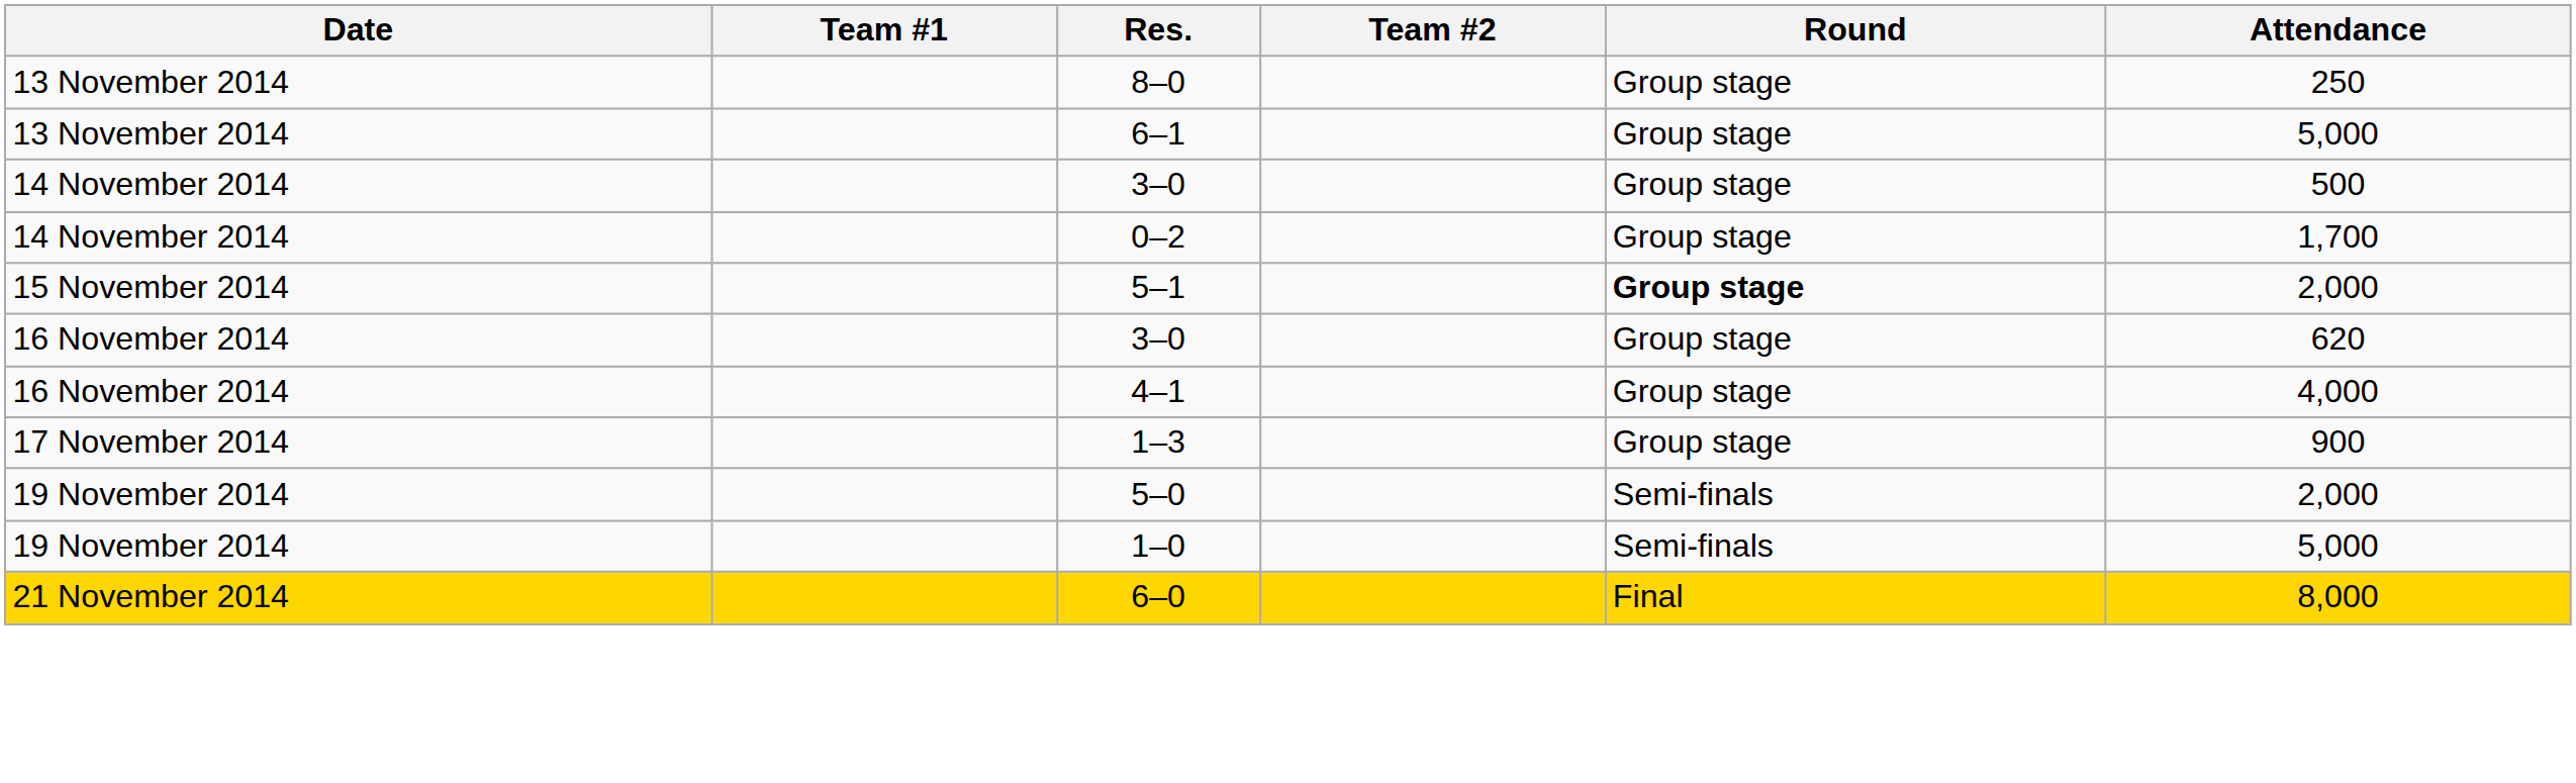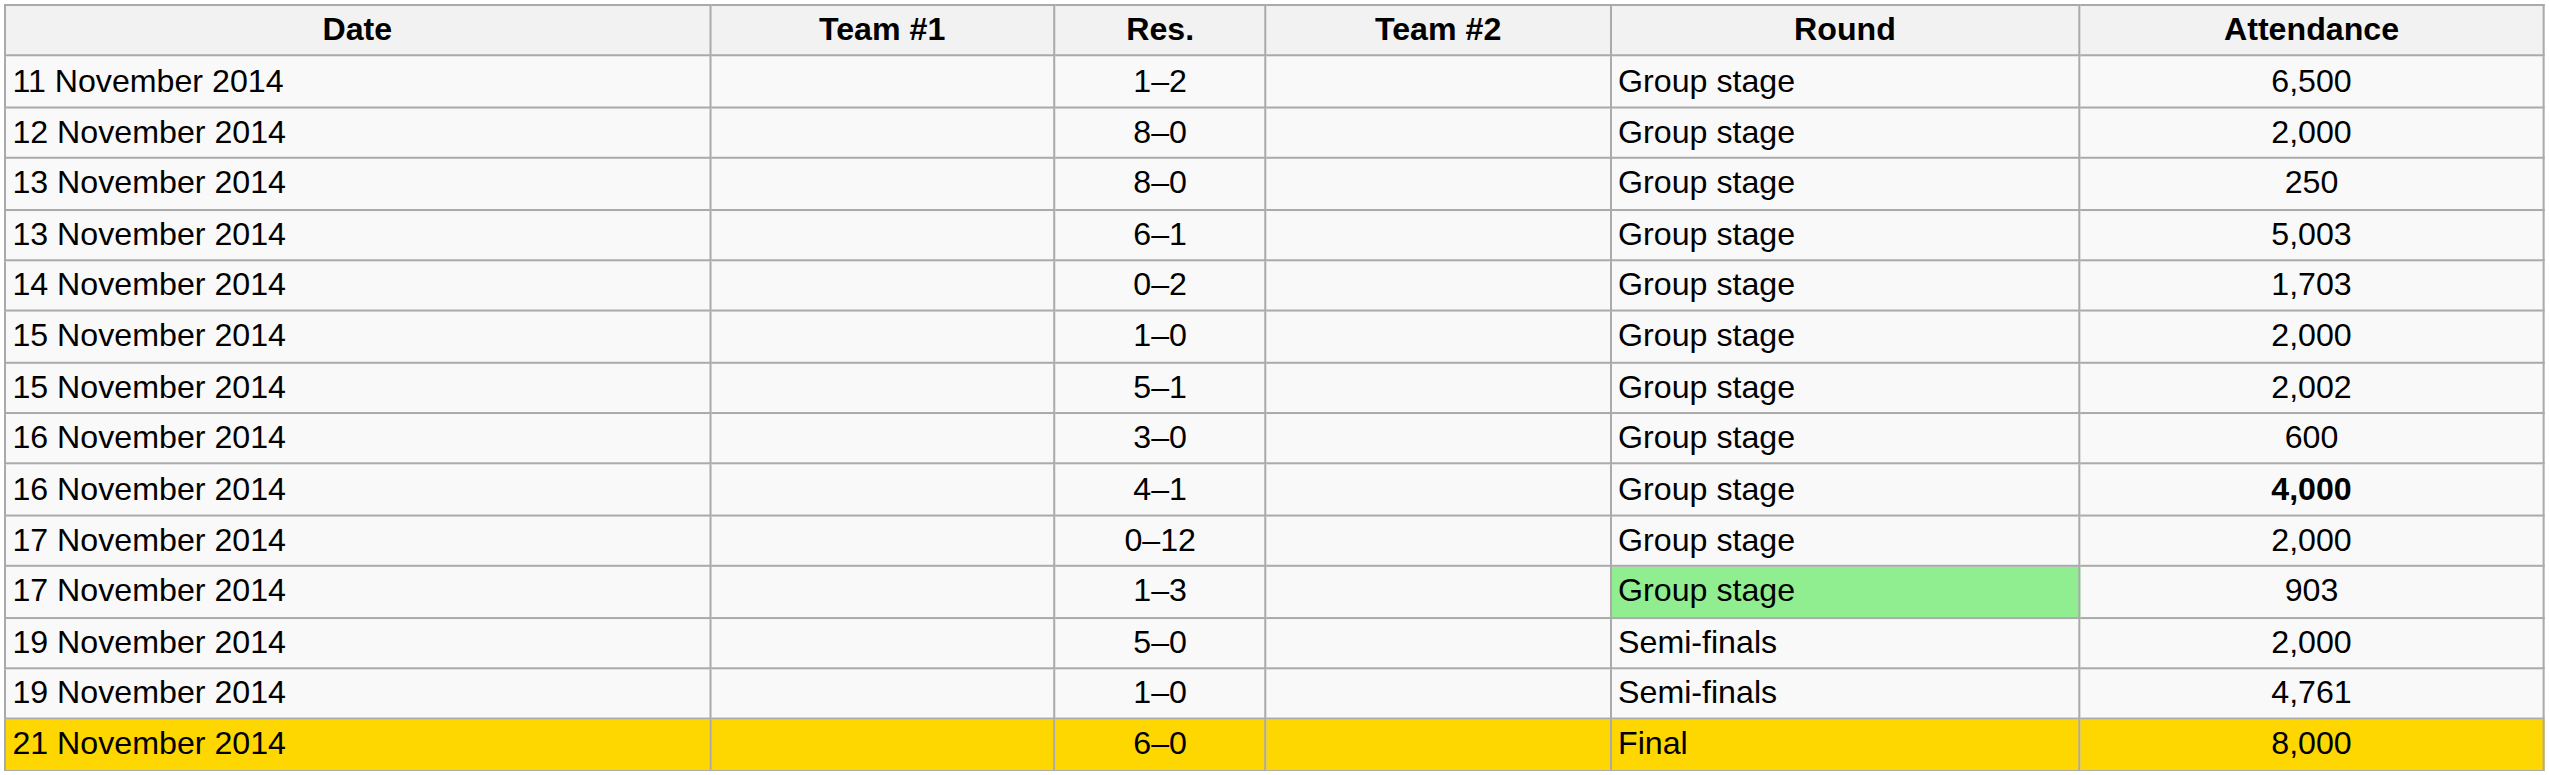 <table class="wikitable" style="text-align:left; width:100%;">
 <tr>
 <th>Date</th>
 <th>Team #1</th>
 <th>Res.</th>
 <th>Team #2</th>
 <th>Round</th>
 <th>Attendance</th>
+</tr>
+<tr>
+<td>11 November 2014</td>
+<td></td>
+<td style="text-align:center;">1–2</td>
+<td></td>
+<td>Group stage</td>
+<td style="text-align:center;">6,500</td>
+</tr>
+<tr>
+<td>12 November 2014</td>
+<td></td>
+<td style="text-align:center;">8–0</td>
+<td></td>
+<td>Group stage</td>
+<td style="text-align:center;">2,000</td>
 </tr>
 <tr>
 <td>13 November 2014</td>
 <td></td>
 <td style="text-align:center;">8–0</td>
 <td></td>
 <td>Group stage</td>
 <td style="text-align:center;">250</td>
 </tr>
 <tr>
 <td>13 November 2014</td>
 <td></td>
 <td style="text-align:center;">6–1</td>
 <td></td>
 <td>Group stage</td>
-<td style="text-align:center;">5,000</td>
-</tr>
-<tr>
-<td>14 November 2014</td>
-<td></td>
-<td style="text-align:center;">3–0</td>
-<td></td>
-<td>Group stage</td>
-<td style="text-align:center;">500</td>
+<td style="text-align:center;">5,003</td>
 </tr>
 <tr>
 <td>14 November 2014</td>
 <td></td>
 <td style="text-align:center;">0–2</td>
 <td></td>
 <td>Group stage</td>
-<td style="text-align:center;">1,700</td>
+<td style="text-align:center;">1,703</td>
+</tr>
+<tr>
+<td>15 November 2014</td>
+<td></td>
+<td style="text-align:center;">1–0</td>
+<td></td>
+<td>Group stage</td>
+<td style="text-align:center;">2,000</td>
 </tr>
 <tr>
 <td>15 November 2014</td>
 <td></td>
 <td style="text-align:center;">5–1</td>
 <td></td>
-<td><strong>Group stage</strong></td>
-<td style="text-align:center;">2,000</td>
+<td>Group stage</td>
+<td style="text-align:center;">2,002</td>
 </tr>
 <tr>
 <td>16 November 2014</td>
 <td></td>
 <td style="text-align:center;">3–0</td>
 <td></td>
 <td>Group stage</td>
-<td style="text-align:center;">620</td>
+<td style="text-align:center;">600</td>
 </tr>
 <tr>
 <td>16 November 2014</td>
 <td></td>
 <td style="text-align:center;">4–1</td>
 <td></td>
 <td>Group stage</td>
-<td style="text-align:center;">4,000</td>
+<td style="text-align:center;"><strong>4,000</strong></td>
+</tr>
+<tr>
+<td>17 November 2014</td>
+<td></td>
+<td style="text-align:center;">0–12</td>
+<td></td>
+<td>Group stage</td>
+<td style="text-align:center;">2,000</td>
 </tr>
 <tr>
 <td>17 November 2014</td>
 <td></td>
 <td style="text-align:center;">1–3</td>
 <td></td>
-<td>Group stage</td>
-<td style="text-align:center;">900</td>
+<td style="background: lightgreen;">Group stage</td>
+<td style="text-align:center;">903</td>
 </tr>
 <tr>
 <td>19 November 2014</td>
 <td></td>
 <td style="text-align:center;">5–0</td>
 <td></td>
 <td>Semi-finals</td>
 <td style="text-align:center;">2,000</td>
 </tr>
 <tr>
 <td>19 November 2014</td>
 <td></td>
 <td style="text-align:center;">1–0</td>
 <td></td>
 <td>Semi-finals</td>
-<td style="text-align:center;">5,000</td>
+<td style="text-align:center;">4,761</td>
 </tr>
 <tr bgcolor="gold">
 <td>21 November 2014</td>
 <td></td>
 <td style="text-align:center;">6–0</td>
 <td></td>
 <td>Final</td>
 <td style="text-align:center;">8,000</td>
 </tr>
 </table>
